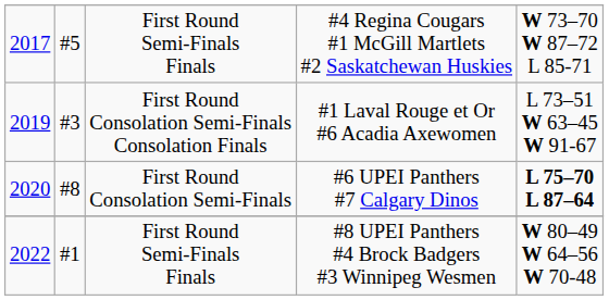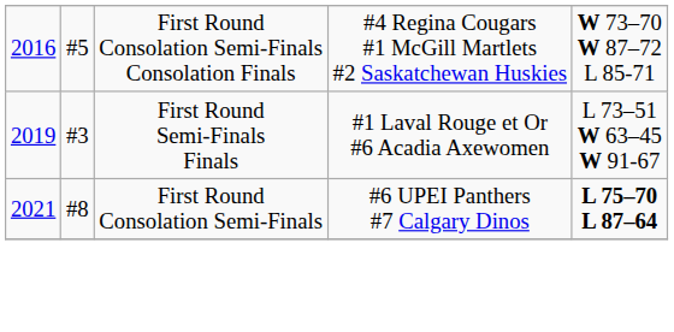 <table class="wikitable" style="text-align:center">
 <tr>
 </tr>
 <tr>
-<td rowspan=1><a href='#'>2017</a></td>
+<td rowspan=1><a href='#'>2016</a></td>
 <td>#5</td>
-<td>First Round<br>Semi-Finals<br>Finals</td>
+<td>First Round<br>Consolation Semi-Finals<br>Consolation Finals</td>
 <td>#4 Regina Cougars<br>#1 McGill Martlets<br>#2 <a href='#'>Saskatchewan Huskies</a></td>
 <td><strong>W</strong> 73–70<br><strong>W</strong> 87–72<br>L 85-71</td>
 </tr>
 <tr style="text-align:center;">
 <td rowspan=1><a href='#'>2019</a></td>
 <td>#3</td>
-<td>First Round<br>Consolation Semi-Finals<br>Consolation Finals</td>
+<td>First Round<br>Semi-Finals<br>Finals</td>
 <td>#1 Laval Rouge et Or<br>#6 Acadia Axewomen</td>
 <td>L 73–51<br><strong>W</strong> 63–45<br><strong>W</strong> 91-67</td>
 </tr>
 <tr style="text-align:center;">
-<td rowspan=1><a href='#'>2020</a></td>
+<td rowspan=1><a href='#'>2021</a></td>
 <td>#8</td>
 <td>First Round<br>Consolation Semi-Finals</td>
 <td>#6 UPEI Panthers<br>#7 <a href='#'>Calgary Dinos</a></td>
 <td><strong>L 75–70<br>L 87–64</strong></td>
 </tr>
 <tr style="text-align:center;">
 </tr>
-<tr>
-<td rowspan=1><a href='#'>2022</a></td>
-<td>#1</td>
-<td>First Round<br>Semi-Finals<br>Finals</td>
-<td>#8 UPEI Panthers<br>#4 Brock Badgers<br>#3 Winnipeg Wesmen</td>
-<td><strong>W</strong> 80–49<br><strong>W</strong> 64–56<br><strong>W</strong> 70-48</td>
-</tr>
 </table>
